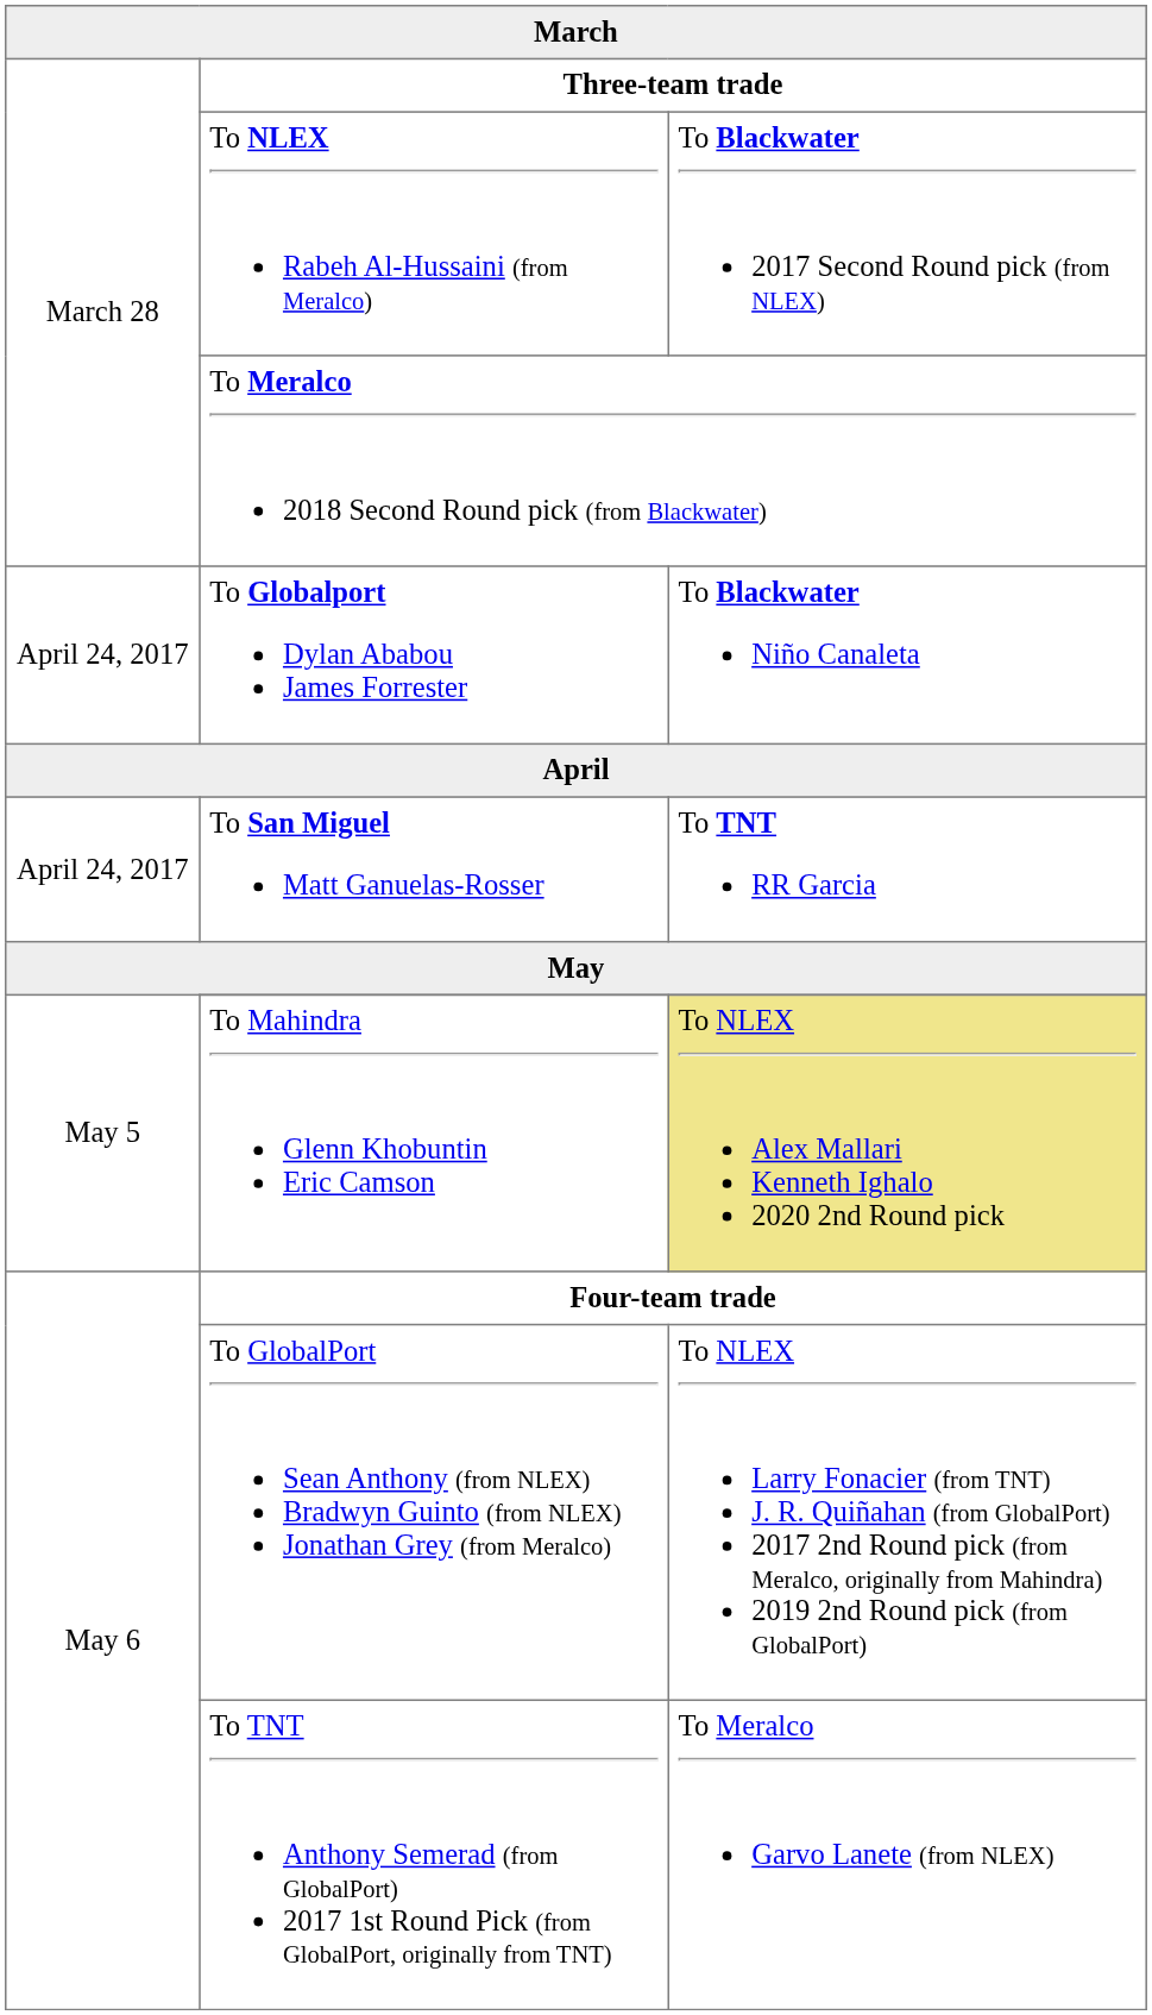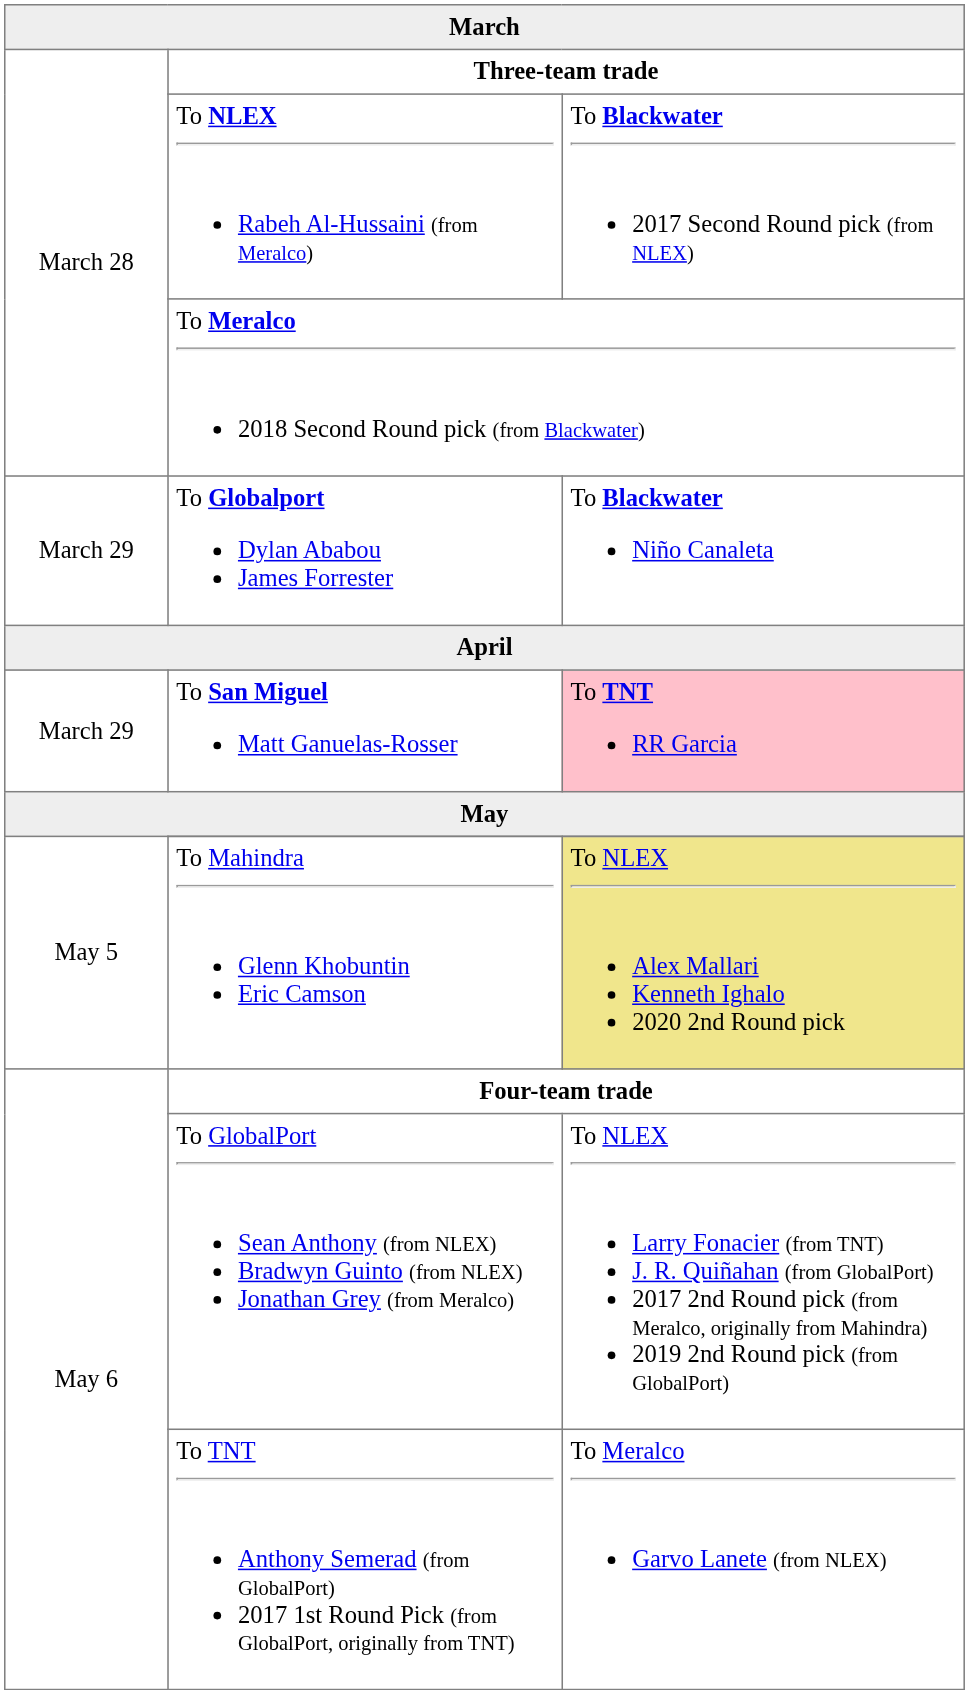 <table border="1" style="border-collapse:collapse; text-align:center; width:100%;"  cellpadding="5">
 <tr style="background:#eee;">
 <th colspan=4>March</th>
 </tr>
 <tr>
 <td style="width:17%" rowspan=3>March 28</td>
 <td colspan=2><strong>Three-team trade</strong></td>
 </tr>
 <tr>
 <td align=left valign=top>To <strong><a href='#'>NLEX</a></strong><hr><br><ul><li><a href='#'>Rabeh Al-Hussaini</a> <small>(from <a href='#'>Meralco</a>)</small></li></ul></td>
 <td align=left valign=top>To <strong><a href='#'>Blackwater</a></strong><hr><br><ul><li>2017 Second Round pick <small>(from <a href='#'>NLEX</a>)</small></li></ul></td>
 </tr>
 <tr>
 <td colspan="2"  style="text-align:left; vertical-align:top;">To <strong><a href='#'>Meralco</a></strong><hr><br><ul><li>2018 Second Round pick <small>(from <a href='#'>Blackwater</a>)</small></li></ul></td>
 </tr>
 <tr>
-<td style="width:12%">April 24, 2017</td>
+<td style="width:10%">March 29</td>
 <td align=left valign=top>To <strong><a href='#'>Globalport</a></strong><br><ul><li><a href='#'>Dylan Ababou</a></li><li><a href='#'>James Forrester</a></li></ul></td>
 <td align=left valign=top>To <strong><a href='#'>Blackwater</a></strong><br><ul><li><a href='#'>Niño Canaleta</a></li></ul></td>
 </tr>
 <tr style="background:#eee;">
 <th colspan=4>April</th>
 </tr>
 <tr>
-<td style="width:12%">April 24, 2017</td>
+<td style="width:10%">March 29</td>
 <td align=left valign=top>To <strong><a href='#'>San Miguel</a></strong><br><ul><li><a href='#'>Matt Ganuelas-Rosser</a></li></ul></td>
-<td align=left valign=top>To <strong><a href='#'>TNT</a></strong><br><ul><li><a href='#'>RR Garcia</a></li></ul></td>
+<td align=left valign=top style="background: pink;">To <strong><a href='#'>TNT</a></strong><br><ul><li><a href='#'>RR Garcia</a></li></ul></td>
 </tr>
 <tr style="background:#eee;">
 <th colspan=4>May</th>
 </tr>
 <tr>
 <td rowspan=2>May 5</td>
 </tr>
 <tr>
 <td align=left valign=top>To <a href='#'>Mahindra</a><hr><br><ul><li><a href='#'>Glenn Khobuntin</a></li><li><a href='#'>Eric Camson</a></li></ul></td>
 <td align=left valign=top style="background: khaki;">To <a href='#'>NLEX</a><hr><br><ul><li><a href='#'>Alex Mallari</a></li><li><a href='#'>Kenneth Ighalo</a></li><li>2020 2nd Round pick</li></ul></td>
 </tr>
 <tr>
 <td rowspan=3>May 6</td>
 <td colspan=2><strong>Four-team trade</strong></td>
 </tr>
 <tr>
 <td align=left valign=top>To <a href='#'>GlobalPort</a><hr><br><ul><li><a href='#'>Sean Anthony</a> <small>(from NLEX)</small></li><li><a href='#'>Bradwyn Guinto</a> <small>(from NLEX)</small></li><li><a href='#'>Jonathan Grey</a> <small>(from Meralco)</small></li></ul></td>
 <td align=left valign=top>To <a href='#'>NLEX</a><hr><br><ul><li><a href='#'>Larry Fonacier</a> <small>(from TNT)</small></li><li><a href='#'>J. R. Quiñahan</a> <small>(from GlobalPort)</small></li><li>2017 2nd Round pick <small>(from Meralco, originally from Mahindra)</small></li><li>2019 2nd Round pick <small>(from GlobalPort)</small></li></ul></td>
 </tr>
 <tr>
 <td align=left valign=top>To <a href='#'>TNT</a><hr><br><ul><li><a href='#'>Anthony Semerad</a> <small>(from GlobalPort)</small></li><li>2017 1st Round Pick <small>(from GlobalPort, originally from TNT)</small></li></ul></td>
 <td align=left valign=top>To <a href='#'>Meralco</a><hr><br><ul><li><a href='#'>Garvo Lanete</a> <small>(from NLEX)</small></li></ul></td>
 </tr>
 </table>
